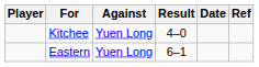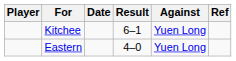 <table class="wikitable">
 <tr>
 <th>Player</th>
 <th>For</th>
+<th>Date</th>
+<th style="text-align:center">Result</th>
 <th>Against</th>
-<th style="text-align:center">Result</th>
-<th>Date</th>
 <th>Ref</th>
 </tr>
 <tr>
 <td> </td>
 <td><a href='#'>Kitchee</a></td>
+<td></td>
+<td style="text-align:center;">6–1</td>
 <td><a href='#'>Yuen Long</a></td>
-<td style="text-align:center;">4–0</td>
-<td></td>
 <td></td>
 </tr>
 <tr>
 <td> </td>
 <td><a href='#'>Eastern</a></td>
+<td></td>
+<td style="text-align:center;">4–0</td>
 <td><a href='#'>Yuen Long</a></td>
-<td style="text-align:center;">6–1</td>
-<td></td>
 <td></td>
 </tr>
 </table>
